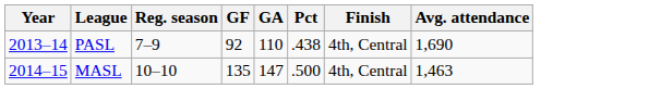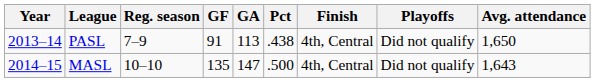 <table class="wikitable">
 <tr>
 <th>Year</th>
 <th>League</th>
 <th>Reg. season</th>
 <th>GF</th>
 <th>GA</th>
 <th>Pct</th>
 <th>Finish</th>
+<th>Playoffs</th>
 <th>Avg. attendance</th>
 </tr>
 <tr>
 <td><a href='#'>2013–14</a></td>
 <td><a href='#'>PASL</a></td>
 <td>7–9</td>
-<td>92</td>
-<td>110</td>
+<td>91</td>
+<td>113</td>
 <td>.438</td>
 <td>4th, Central</td>
-<td>1,690</td>
+<td>Did not qualify</td>
+<td>1,650</td>
 </tr>
 <tr>
 <td><a href='#'>2014–15</a></td>
 <td><a href='#'>MASL</a></td>
 <td>10–10</td>
 <td>135</td>
 <td>147</td>
 <td>.500</td>
 <td>4th, Central</td>
-<td>1,463</td>
+<td>Did not qualify</td>
+<td>1,643</td>
 </tr>
 </table>
